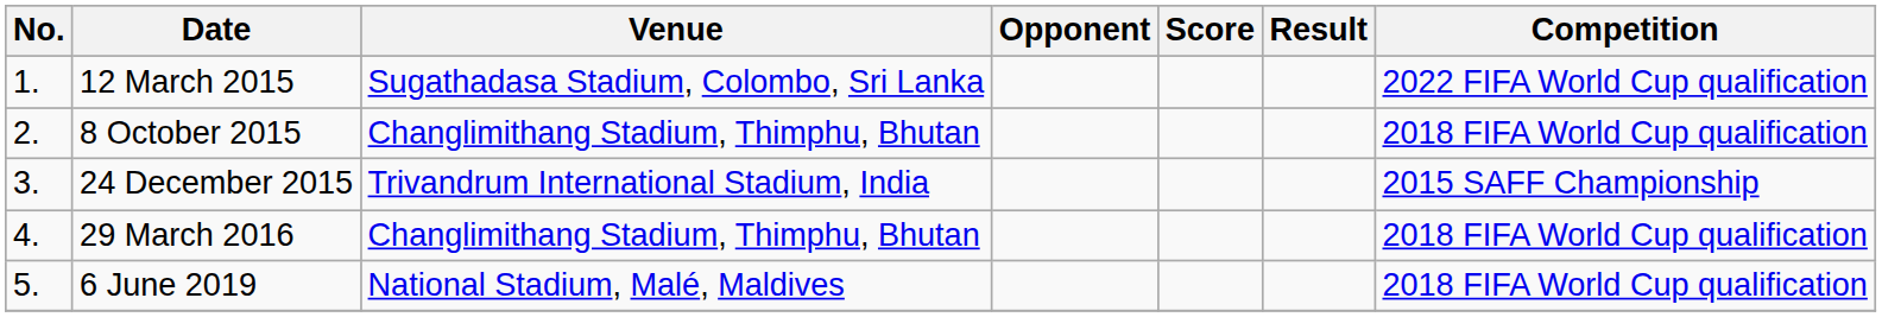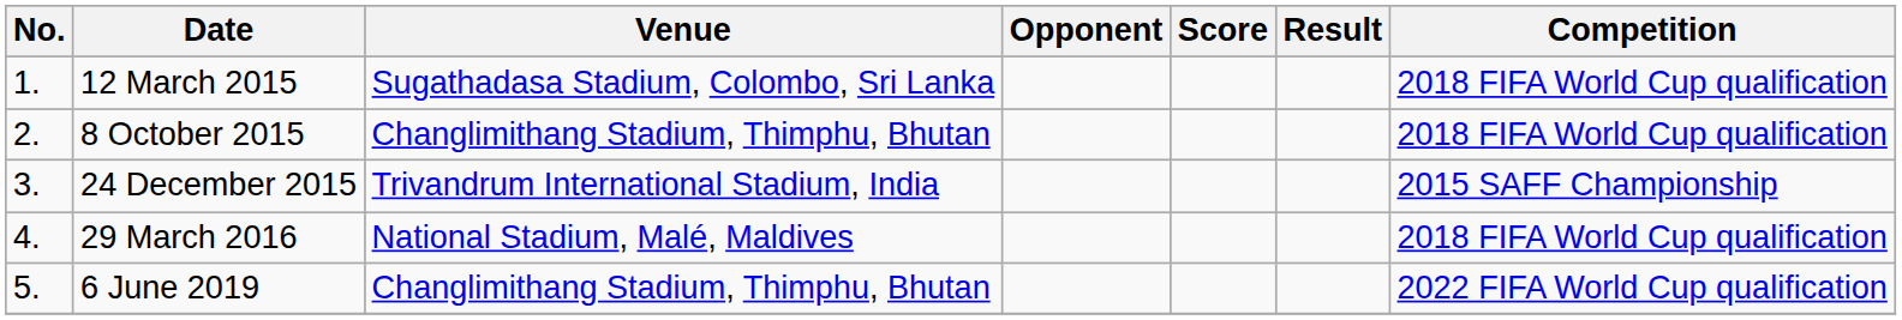 <table class="wikitable">
 <tr>
 <th>No.</th>
 <th>Date</th>
 <th>Venue</th>
 <th>Opponent</th>
 <th>Score</th>
 <th>Result</th>
 <th>Competition</th>
 </tr>
 <tr>
 <td>1.</td>
 <td>12 March 2015</td>
 <td><a href='#'>Sugathadasa Stadium</a>, <a href='#'>Colombo</a>, <a href='#'>Sri Lanka</a></td>
 <td></td>
 <td></td>
 <td></td>
-<td><a href='#'>2022 FIFA World Cup qualification</a></td>
+<td><a href='#'>2018 FIFA World Cup qualification</a></td>
 </tr>
 <tr>
 <td>2.</td>
 <td>8 October 2015</td>
 <td><a href='#'>Changlimithang Stadium</a>, <a href='#'>Thimphu</a>, <a href='#'>Bhutan</a></td>
 <td></td>
 <td></td>
 <td></td>
 <td><a href='#'>2018 FIFA World Cup qualification</a></td>
 </tr>
 <tr>
 <td>3.</td>
 <td>24 December 2015</td>
 <td><a href='#'>Trivandrum International Stadium</a>, <a href='#'>India</a></td>
 <td></td>
 <td></td>
 <td></td>
 <td><a href='#'>2015 SAFF Championship</a></td>
 </tr>
 <tr>
 <td>4.</td>
 <td>29 March 2016</td>
-<td><a href='#'>Changlimithang Stadium</a>, <a href='#'>Thimphu</a>, <a href='#'>Bhutan</a></td>
+<td><a href='#'>National Stadium</a>, <a href='#'>Malé</a>, <a href='#'>Maldives</a></td>
 <td></td>
 <td></td>
 <td></td>
 <td><a href='#'>2018 FIFA World Cup qualification</a></td>
 </tr>
 <tr>
 <td>5.</td>
 <td>6 June 2019</td>
-<td><a href='#'>National Stadium</a>, <a href='#'>Malé</a>, <a href='#'>Maldives</a></td>
+<td><a href='#'>Changlimithang Stadium</a>, <a href='#'>Thimphu</a>, <a href='#'>Bhutan</a></td>
 <td></td>
 <td></td>
 <td></td>
-<td><a href='#'>2018 FIFA World Cup qualification</a></td>
+<td><a href='#'>2022 FIFA World Cup qualification</a></td>
 </tr>
 <tr>
 </tr>
 </table>
